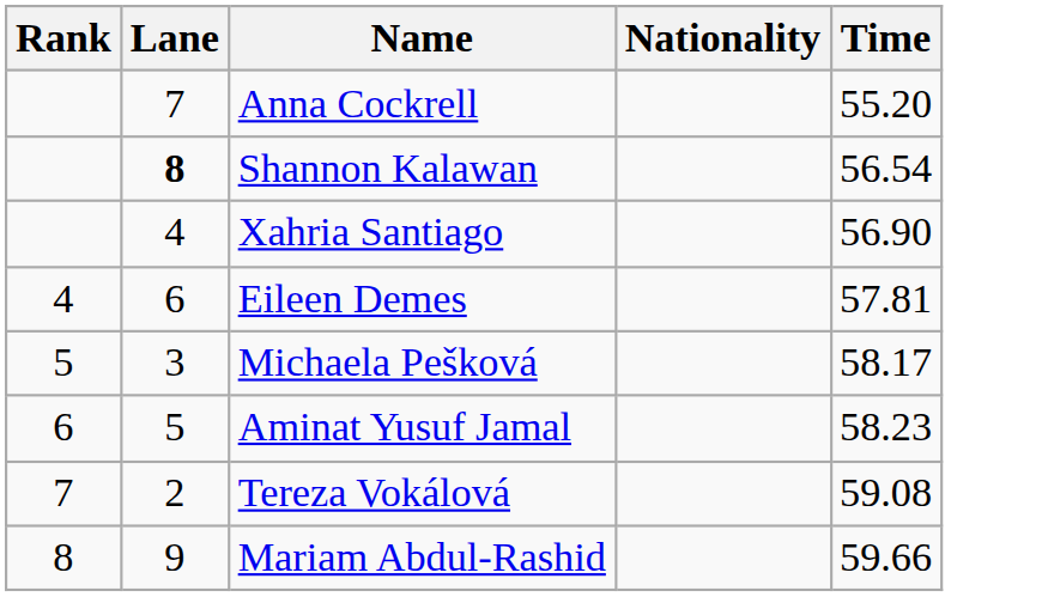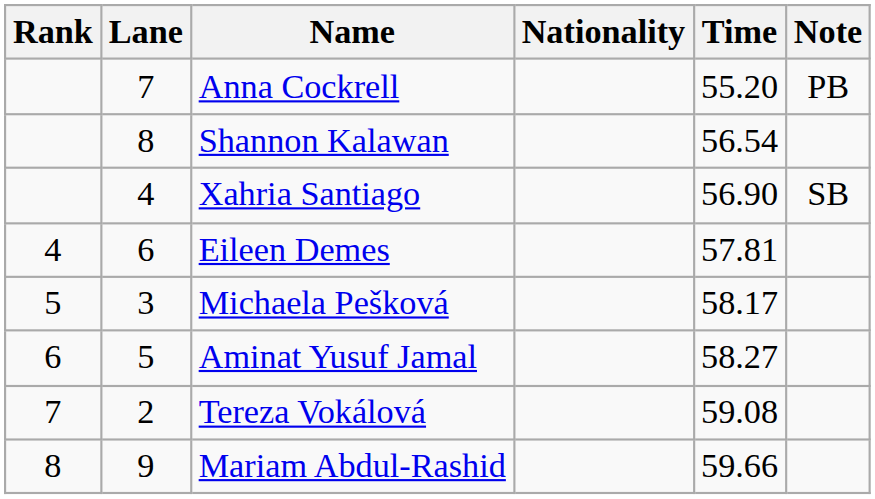 <table class="wikitable sortable" style="text-align:center">
 <tr>
 <th>Rank</th>
 <th>Lane</th>
 <th>Name</th>
 <th>Nationality</th>
 <th>Time</th>
+<th>Note</th>
 </tr>
 <tr>
 <td></td>
 <td>7</td>
 <td align=left><a href='#'>Anna Cockrell</a></td>
 <td align=left></td>
 <td>55.20</td>
+<td>PB</td>
 </tr>
 <tr>
 <td></td>
-<td><strong>8</strong></td>
+<td>8</td>
 <td align=left><a href='#'>Shannon Kalawan</a></td>
 <td align=left></td>
 <td>56.54</td>
+<td></td>
 </tr>
 <tr>
 <td></td>
 <td>4</td>
 <td align=left><a href='#'>Xahria Santiago</a></td>
 <td align=left></td>
 <td>56.90</td>
+<td>SB</td>
 </tr>
 <tr>
 <td>4</td>
 <td>6</td>
 <td align=left><a href='#'>Eileen Demes</a></td>
 <td align=left></td>
 <td>57.81</td>
+<td></td>
 </tr>
 <tr>
 <td>5</td>
 <td>3</td>
 <td align=left><a href='#'>Michaela Pešková</a></td>
 <td align=left></td>
 <td>58.17</td>
+<td></td>
 </tr>
 <tr>
 <td>6</td>
 <td>5</td>
 <td align=left><a href='#'>Aminat Yusuf Jamal</a></td>
 <td align=left></td>
-<td>58.23</td>
+<td>58.27</td>
+<td></td>
 </tr>
 <tr>
 <td>7</td>
 <td>2</td>
 <td align=left><a href='#'>Tereza Vokálová</a></td>
 <td align=left></td>
 <td>59.08</td>
+<td></td>
 </tr>
 <tr>
 <td>8</td>
 <td>9</td>
 <td align=left><a href='#'>Mariam Abdul-Rashid</a></td>
 <td align=left></td>
 <td>59.66</td>
+<td></td>
 </tr>
 </table>
